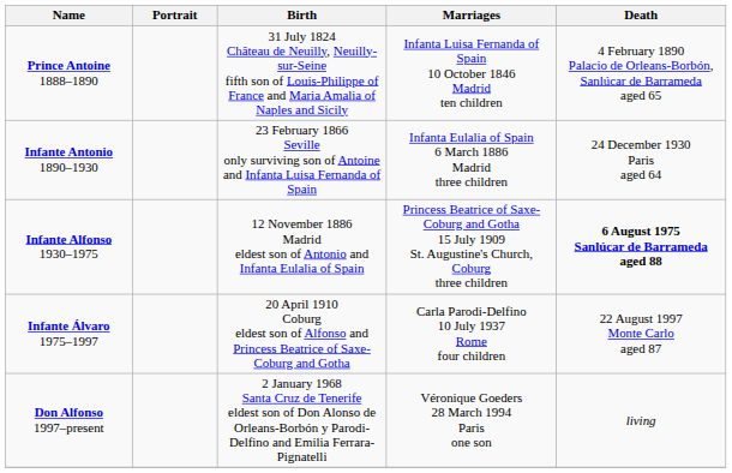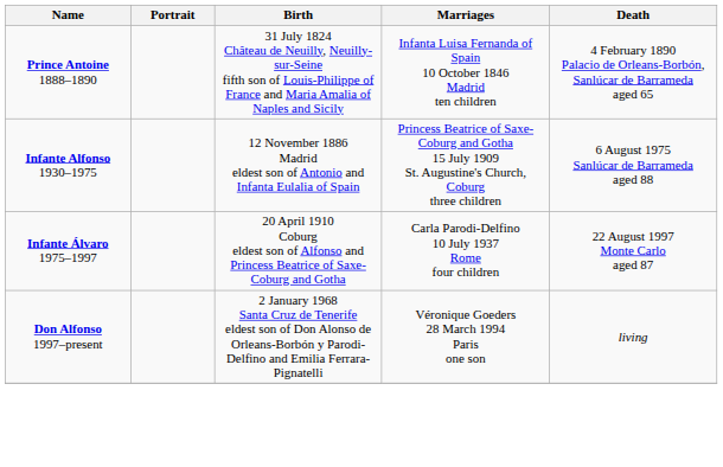 <table style="text-align:center; width:100%" class="wikitable">
 <tr>
 <th width=15%>Name</th>
 <th width=10%>Portrait</th>
 <th width=20%>Birth</th>
 <th width=20%>Marriages</th>
 <th width=20%>Death</th>
 </tr>
 <tr>
 <td width=auto><strong><a href='#'>Prince Antoine</a></strong><br>1888–1890</td>
 <td></td>
 <td>31 July 1824<br><a href='#'>Château de Neuilly</a>, <a href='#'>Neuilly-sur-Seine</a><br>fifth son of <a href='#'>Louis-Philippe of France</a> and <a href='#'>Maria Amalia of Naples and Sicily</a></td>
 <td><a href='#'>Infanta Luisa Fernanda of Spain</a><br>10 October 1846<br><a href='#'>Madrid</a><br>ten children</td>
 <td>4 February 1890<br><a href='#'>Palacio de Orleans-Borbón</a>, <a href='#'>Sanlúcar de Barrameda</a><br>aged 65</td>
 </tr>
 <tr>
-<td width=auto><strong><a href='#'>Infante Antonio</a></strong><br>1890–1930</td>
-<td></td>
-<td>23 February 1866<br><a href='#'>Seville</a><br>only surviving son of <a href='#'>Antoine</a> and <a href='#'>Infanta Luisa Fernanda of Spain</a></td>
-<td><a href='#'>Infanta Eulalia of Spain</a><br>6 March 1886<br>Madrid<br>three children</td>
-<td>24 December 1930<br>Paris<br>aged 64</td>
-</tr>
-<tr>
 <td width=auto><strong><a href='#'>Infante Alfonso</a></strong><br>1930–1975</td>
 <td></td>
 <td>12 November 1886<br>Madrid<br>eldest son of <a href='#'>Antonio</a> and <a href='#'>Infanta Eulalia of Spain</a></td>
 <td><a href='#'>Princess Beatrice of Saxe-Coburg and Gotha</a><br>15 July 1909<br>St. Augustine's Church, <a href='#'>Coburg</a><br>three children</td>
-<td><strong>6 August 1975<br><a href='#'>Sanlúcar de Barrameda</a><br>aged 88</strong></td>
+<td>6 August 1975<br><a href='#'>Sanlúcar de Barrameda</a><br>aged 88</td>
 </tr>
 <tr>
 <td width=auto><strong><a href='#'>Infante Álvaro</a></strong><br>1975–1997</td>
 <td></td>
 <td>20 April 1910<br>Coburg<br>eldest son of <a href='#'>Alfonso</a> and <a href='#'>Princess Beatrice of Saxe-Coburg and Gotha</a></td>
 <td>Carla Parodi-Delfino<br>10 July 1937<br><a href='#'>Rome</a><br>four children</td>
 <td>22 August 1997<br><a href='#'>Monte Carlo</a><br>aged 87</td>
 </tr>
 <tr>
 <td width=auto><strong><a href='#'>Don Alfonso</a></strong><br>1997–present</td>
 <td></td>
 <td>2 January 1968<br><a href='#'>Santa Cruz de Tenerife</a><br>eldest son of Don Alonso de Orleans-Borbón y Parodi-Delfino and Emilia Ferrara-Pignatelli</td>
 <td>Véronique Goeders<br>28 March 1994<br>Paris <br>one son</td>
 <td><em>living</em></td>
 </tr>
 <tr>
 </tr>
 </table>
